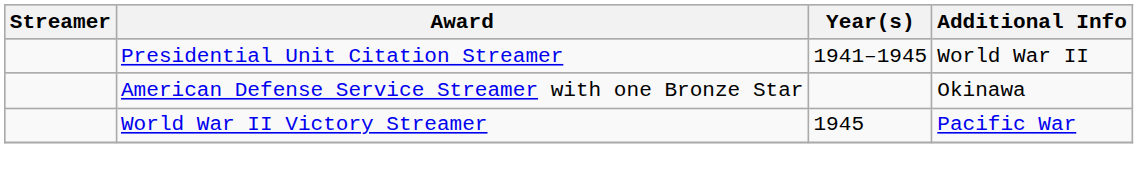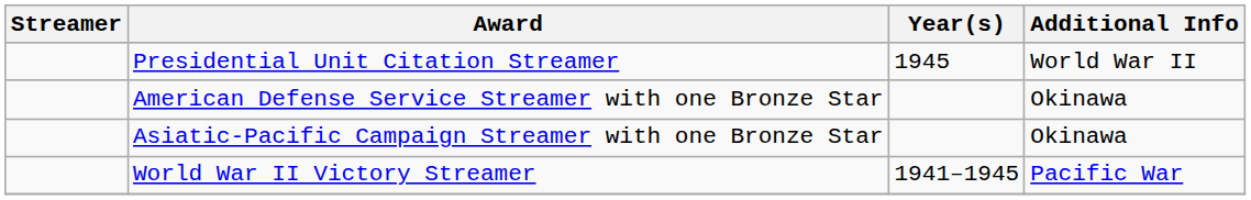 <table class=wikitable>
 <tr>
 <th>Streamer</th>
 <th>Award</th>
 <th>Year(s)</th>
 <th>Additional Info</th>
 </tr>
 <tr>
 <td></td>
 <td><a href='#'>Presidential Unit Citation Streamer</a></td>
-<td>1941–1945</td>
+<td>1945</td>
 <td>World War II</td>
 </tr>
 <tr>
 <td></td>
 <td><a href='#'>American Defense Service Streamer</a> with one Bronze Star</td>
 <td><br></td>
 <td>Okinawa</td>
 </tr>
 <tr>
 <td></td>
+<td><a href='#'>Asiatic-Pacific Campaign Streamer</a> with one Bronze Star</td>
+<td><br></td>
+<td>Okinawa</td>
+</tr>
+<tr>
+<td></td>
 <td><a href='#'>World War II Victory Streamer</a></td>
-<td>1945</td>
+<td>1941–1945</td>
 <td><a href='#'>Pacific War</a></td>
 </tr>
 <tr>
 </tr>
 </table>
